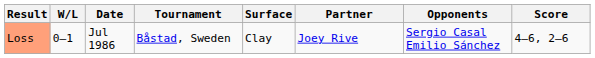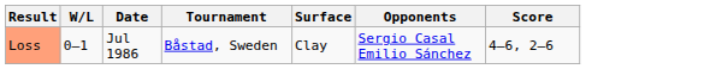 <table class="sortable wikitable">
 <tr>
 <th style="width:40px">Result</th>
 <th style="width:35px" class="unsortable">W/L</th>
 <th style="width:50px">Date</th>
 <th style="width:120px">Tournament</th>
 <th style="width:50px">Surface</th>
-<th style="width:120px">Partner</th>
 <th style="width:120px">Opponents</th>
 <th style="width:85px" class="unsortable">Score</th>
 </tr>
 <tr>
 <td style="background:#ffa07a;">Loss</td>
 <td>0–1</td>
 <td>Jul 1986</td>
 <td><a href='#'>Båstad</a>, Sweden</td>
 <td>Clay</td>
-<td> <a href='#'>Joey Rive</a></td>
 <td> <a href='#'>Sergio Casal</a><br> <a href='#'>Emilio Sánchez</a></td>
 <td>4–6, 2–6</td>
 </tr>
 </table>
